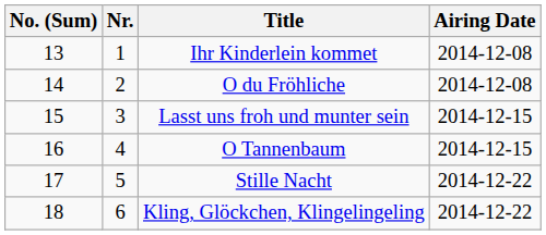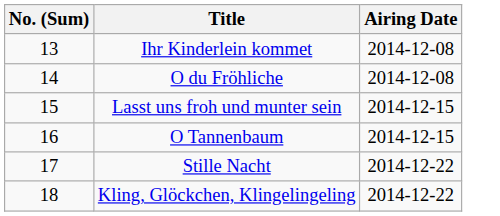 <table class="wikitable sortable zebra" style="text-align:center;">
 <tr>
 <th>No. (Sum)</th>
-<th>Nr.</th>
 <th>Title</th>
 <th>Airing Date</th>
 </tr>
 <tr>
 <td>13</td>
-<td>1</td>
 <td><a href='#'>Ihr Kinderlein kommet</a></td>
 <td>2014-12-08</td>
 </tr>
 <tr>
 <td>14</td>
-<td>2</td>
 <td><a href='#'>O du Fröhliche</a></td>
 <td>2014-12-08</td>
 </tr>
 <tr>
 <td>15</td>
-<td>3</td>
 <td><a href='#'>Lasst uns froh und munter sein</a></td>
 <td>2014-12-15</td>
 </tr>
 <tr>
 <td>16</td>
-<td>4</td>
 <td><a href='#'>O Tannenbaum</a></td>
 <td>2014-12-15</td>
 </tr>
 <tr>
 <td>17</td>
-<td>5</td>
 <td><a href='#'>Stille Nacht</a></td>
 <td>2014-12-22</td>
 </tr>
 <tr>
 <td>18</td>
-<td>6</td>
 <td><a href='#'>Kling, Glöckchen, Klingelingeling</a></td>
 <td>2014-12-22</td>
 </tr>
 </table>
